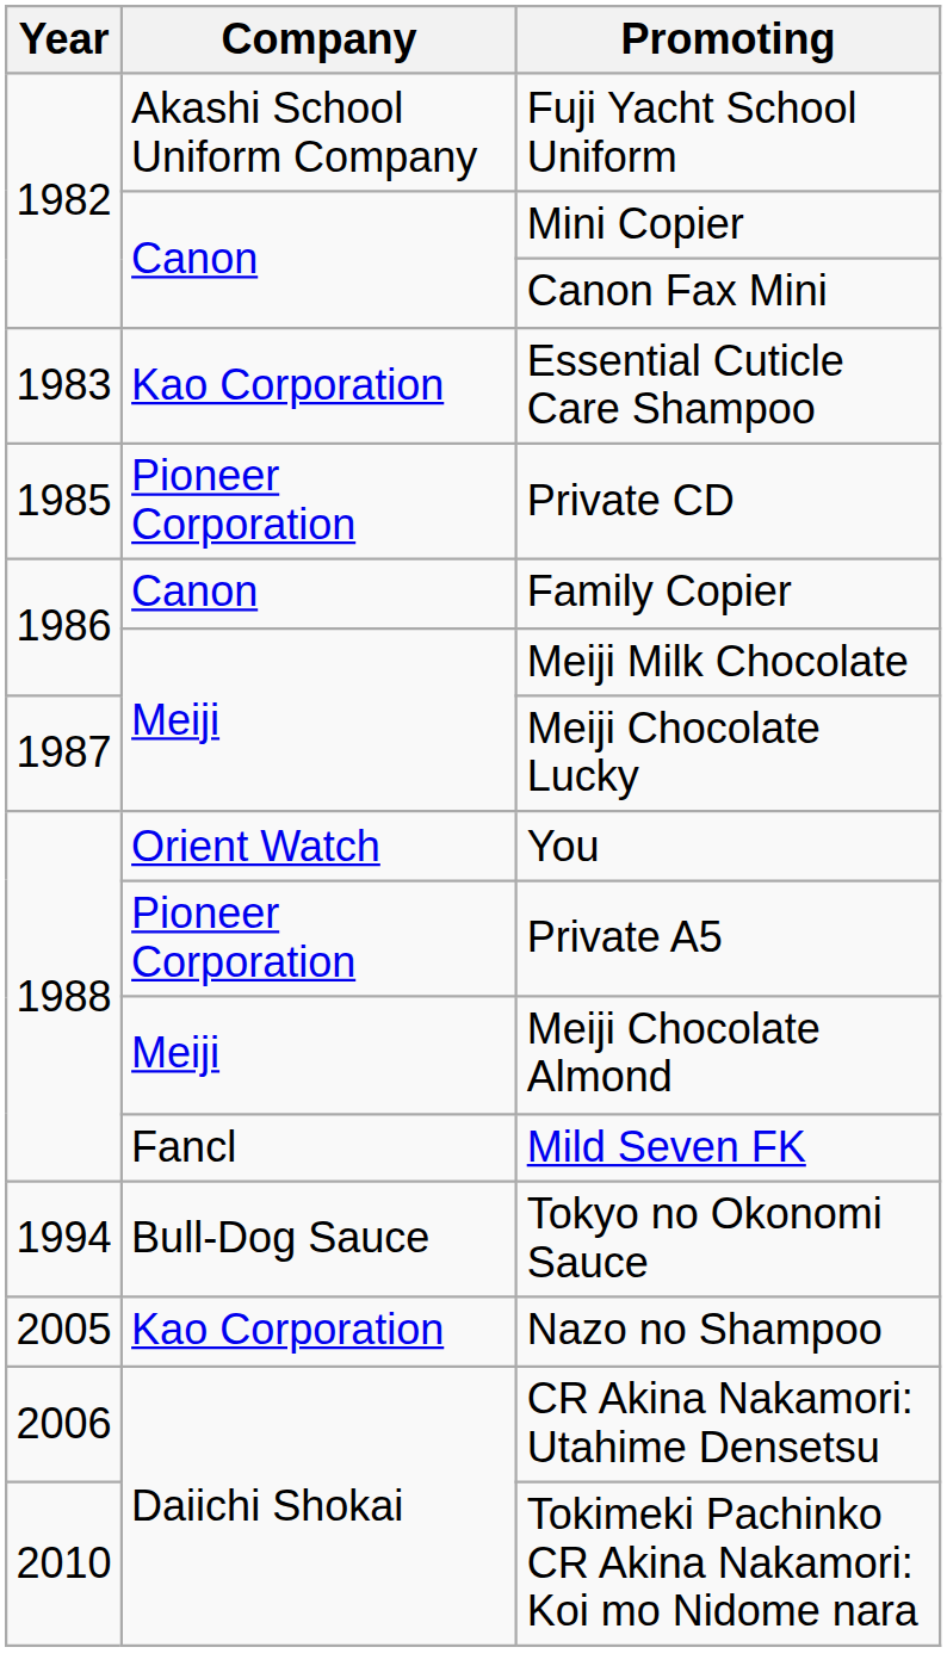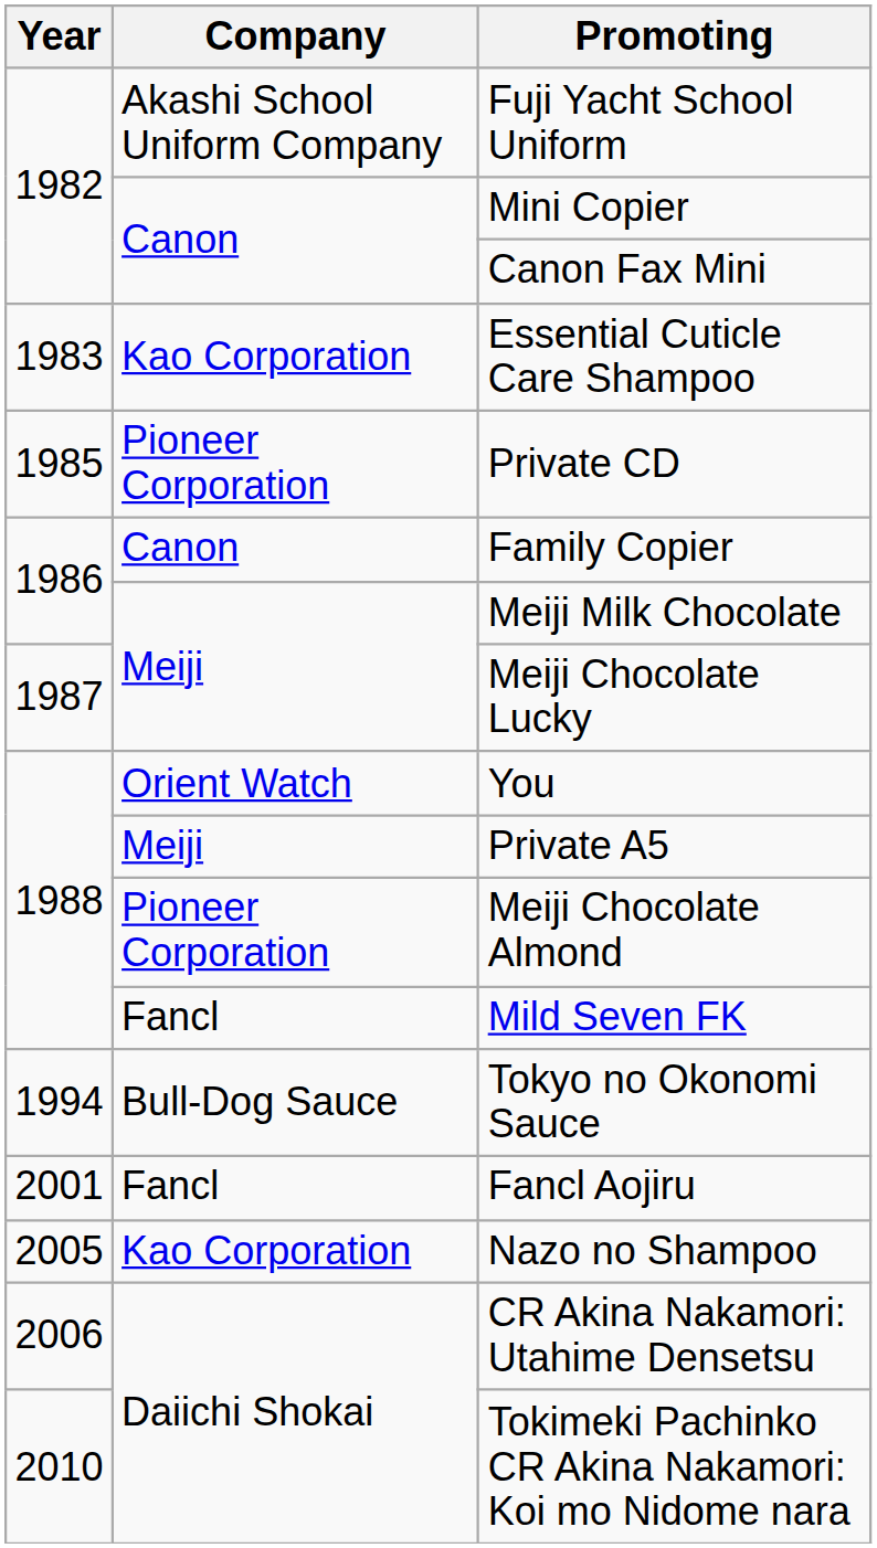 <table class="wikitable sortable">
 <tr>
 <th style="width:30px;">Year</th>
 <th style="width:140px;">Company</th>
 <th style="width:150px;">Promoting</th>
 </tr>
 <tr>
 <td rowspan="3">1982</td>
 <td>Akashi School Uniform Company</td>
 <td>Fuji Yacht School Uniform</td>
 </tr>
 <tr>
 <td rowspan="2"><a href='#'>Canon</a></td>
 <td>Mini Copier</td>
 </tr>
 <tr>
 <td>Canon Fax Mini</td>
 </tr>
 <tr>
 <td>1983</td>
 <td><a href='#'>Kao Corporation</a></td>
 <td>Essential Cuticle Care Shampoo</td>
 </tr>
 <tr>
 <td>1985</td>
 <td><a href='#'>Pioneer Corporation</a></td>
 <td>Private CD</td>
 </tr>
 <tr>
 <td rowspan="2">1986</td>
 <td><a href='#'>Canon</a></td>
 <td>Family Copier</td>
 </tr>
 <tr>
 <td rowspan="2"><a href='#'>Meiji</a></td>
 <td>Meiji Milk Chocolate</td>
 </tr>
 <tr>
 <td>1987</td>
 <td>Meiji Chocolate Lucky</td>
 </tr>
 <tr>
 <td rowspan="4">1988</td>
 <td><a href='#'>Orient Watch</a></td>
 <td>You</td>
 </tr>
 <tr>
-<td><a href='#'>Pioneer Corporation</a></td>
+<td><a href='#'>Meiji</a></td>
 <td>Private A5</td>
 </tr>
 <tr>
-<td><a href='#'>Meiji</a></td>
+<td><a href='#'>Pioneer Corporation</a></td>
 <td>Meiji Chocolate Almond</td>
 </tr>
 <tr>
 <td>Fancl</td>
 <td><a href='#'>Mild Seven FK</a></td>
 </tr>
 <tr>
 <td>1994</td>
 <td>Bull-Dog Sauce</td>
 <td>Tokyo no Okonomi Sauce</td>
+</tr>
+<tr>
+<td>2001</td>
+<td>Fancl</td>
+<td>Fancl Aojiru</td>
 </tr>
 <tr>
 <td>2005</td>
 <td><a href='#'>Kao Corporation</a></td>
 <td>Nazo no Shampoo</td>
 </tr>
 <tr>
 <td>2006</td>
 <td rowspan="2">Daiichi Shokai</td>
 <td>CR Akina Nakamori: Utahime Densetsu</td>
 </tr>
 <tr>
 <td>2010</td>
 <td>Tokimeki Pachinko CR Akina Nakamori: Koi mo Nidome nara</td>
 </tr>
 </table>
